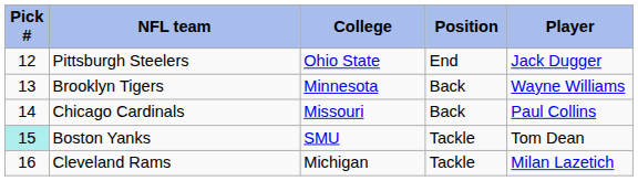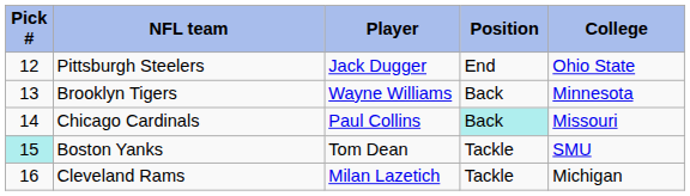 <table class="wikitable sortable sortable" style="width: 100%">
 <tr>
 <th style="background:#A8BDEC;" width=7%>Pick #</th>
 <th width=40% style="background:#A8BDEC;">NFL team</th>
+<th width=20% style="background:#A8BDEC;">Player</th>
+<th width=13% style="background:#A8BDEC;">Position</th>
 <th style="background:#A8BDEC;">College</th>
-<th width=13% style="background:#A8BDEC;">Position</th>
-<th width=20% style="background:#A8BDEC;">Player</th>
 </tr>
 <tr>
 <td align=center>12</td>
 <td>Pittsburgh Steelers</td>
+<td><a href='#'>Jack Dugger</a></td>
+<td>End</td>
 <td><a href='#'>Ohio State</a></td>
-<td>End</td>
-<td><a href='#'>Jack Dugger</a></td>
 </tr>
 <tr>
 <td align=center>13</td>
 <td>Brooklyn Tigers</td>
+<td><a href='#'>Wayne Williams</a></td>
+<td>Back</td>
 <td><a href='#'>Minnesota</a></td>
-<td>Back</td>
-<td><a href='#'>Wayne Williams</a></td>
 </tr>
 <tr>
 <td align=center>14</td>
 <td>Chicago Cardinals</td>
+<td><a href='#'>Paul Collins</a></td>
+<td style="background: paleturquoise;">Back</td>
 <td><a href='#'>Missouri</a></td>
-<td>Back</td>
-<td><a href='#'>Paul Collins</a></td>
 </tr>
 <tr>
 <td align=center style="background: paleturquoise;">15</td>
 <td>Boston Yanks</td>
+<td>Tom Dean</td>
+<td>Tackle</td>
 <td><a href='#'>SMU</a></td>
-<td>Tackle</td>
-<td>Tom Dean</td>
 </tr>
 <tr>
 <td align=center>16</td>
 <td>Cleveland Rams</td>
+<td><a href='#'>Milan Lazetich</a></td>
+<td>Tackle</td>
 <td>Michigan</td>
-<td>Tackle</td>
-<td><a href='#'>Milan Lazetich</a></td>
 </tr>
 </table>
